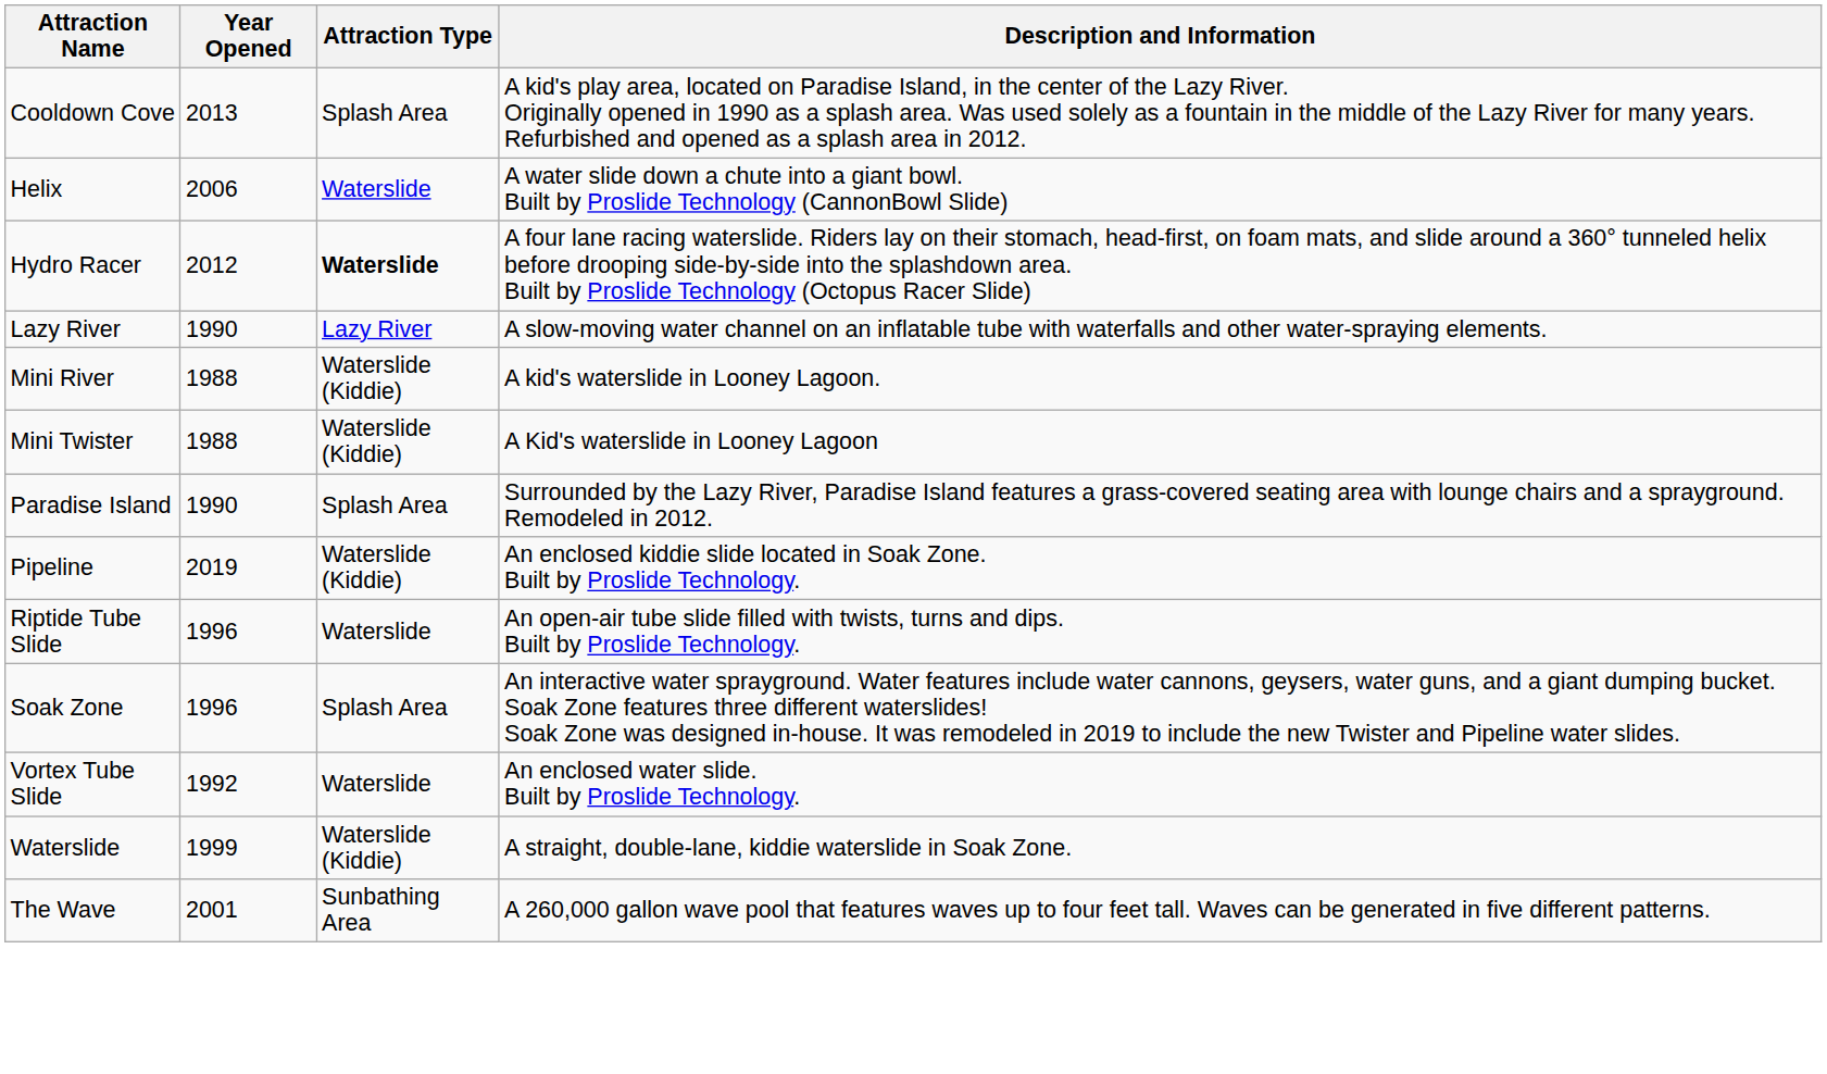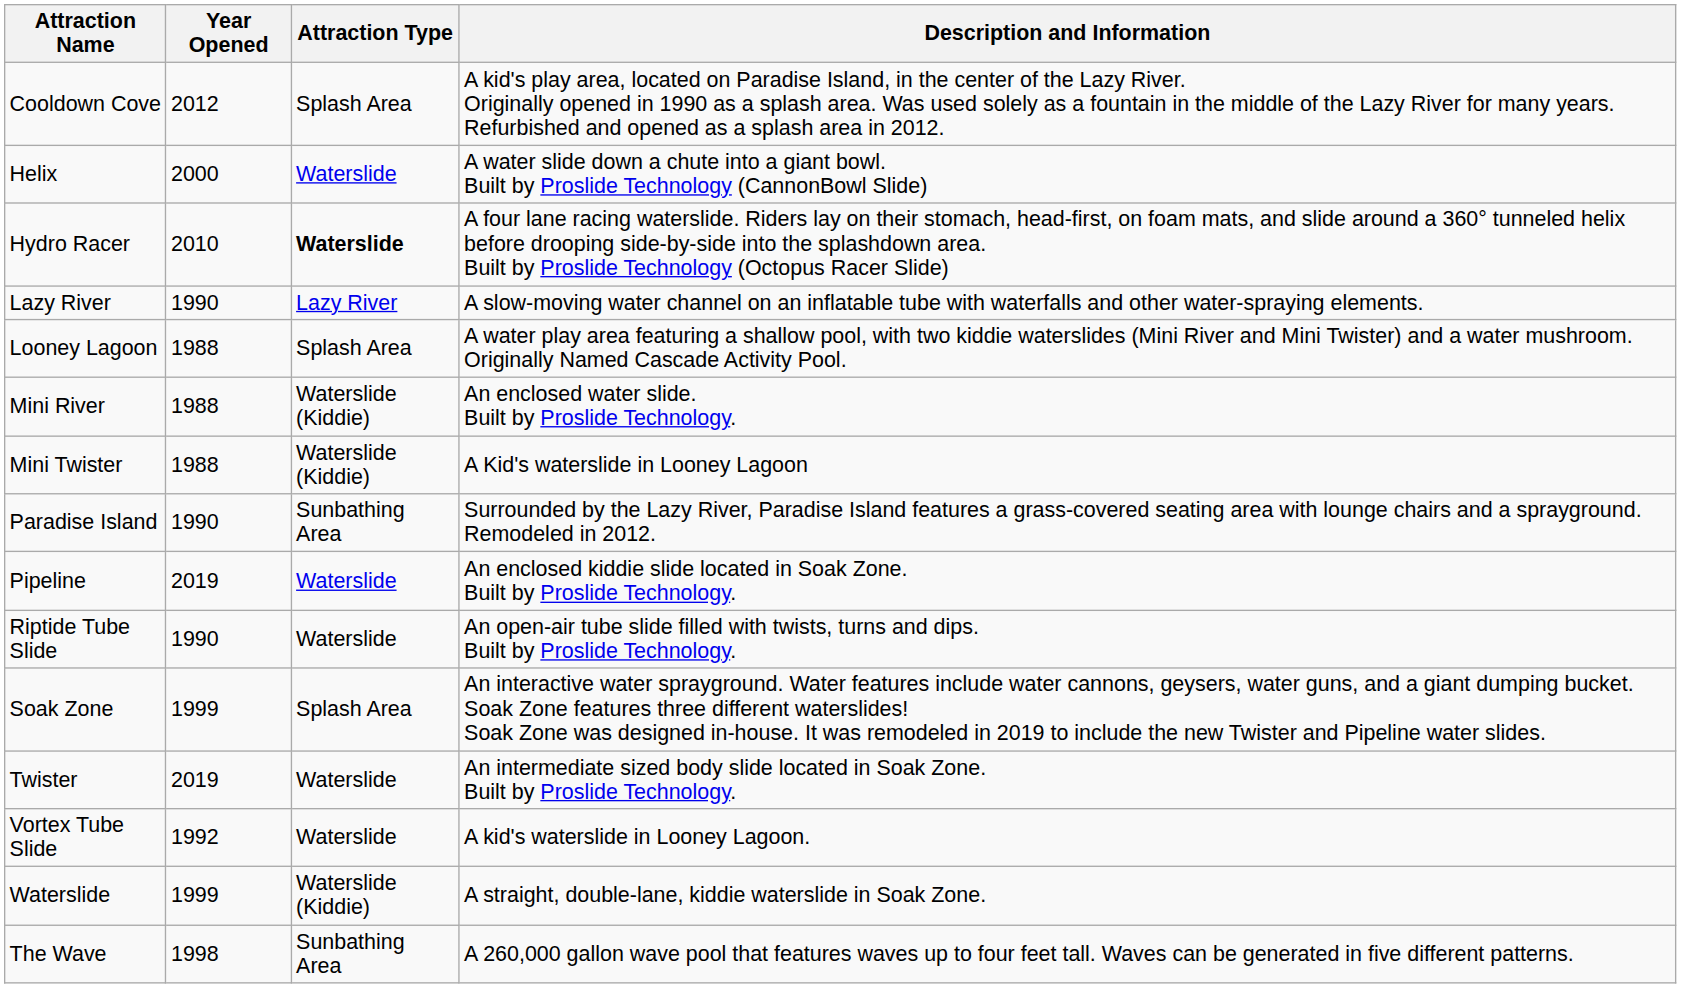 <table class="wikitable sortable mw-collapsible mw-collapsed">
 <tr>
 <th>Attraction Name</th>
 <th>Year Opened</th>
 <th>Attraction Type</th>
 <th>Description and Information</th>
 </tr>
 <tr>
 <td>Cooldown Cove</td>
-<td>2013</td>
+<td>2012</td>
 <td>Splash Area</td>
 <td>A kid's play area, located on Paradise Island, in the center of the Lazy River.<br>Originally opened in 1990 as a splash area.  Was used solely as a fountain in the middle of the Lazy River for many years.  Refurbished and opened as a splash area in 2012.</td>
 </tr>
 <tr>
 <td>Helix</td>
-<td>2006</td>
+<td>2000</td>
 <td><a href='#'>Waterslide</a></td>
 <td>A water slide down a chute into a giant bowl.<br>Built by <a href='#'>Proslide Technology</a> (CannonBowl Slide)</td>
 </tr>
 <tr>
 <td>Hydro Racer</td>
-<td>2012</td>
+<td>2010</td>
 <td><strong>Waterslide</strong></td>
 <td>A four lane racing waterslide.  Riders lay on their stomach, head-first, on foam mats, and slide around a 360° tunneled helix before drooping side-by-side into the splashdown area.<br>Built by <a href='#'>Proslide Technology</a> (Octopus Racer Slide)</td>
 </tr>
 <tr>
 <td>Lazy River</td>
 <td>1990</td>
 <td><a href='#'>Lazy River</a></td>
 <td>A slow-moving water channel on an inflatable tube with waterfalls and other water-spraying elements.</td>
 </tr>
 <tr>
+<td>Looney Lagoon</td>
+<td>1988</td>
+<td>Splash Area</td>
+<td>A water play area featuring a shallow pool, with two kiddie waterslides (Mini River and Mini Twister) and a water mushroom.<br>Originally Named Cascade Activity Pool.</td>
+</tr>
+<tr>
 <td>Mini River</td>
 <td>1988</td>
 <td>Waterslide (Kiddie)</td>
-<td>A kid's waterslide in Looney Lagoon.</td>
+<td>An enclosed water slide.<br>Built by <a href='#'>Proslide Technology</a>.</td>
 </tr>
 <tr>
 <td>Mini Twister</td>
 <td>1988</td>
 <td>Waterslide (Kiddie)</td>
 <td>A Kid's waterslide in Looney Lagoon</td>
 </tr>
 <tr>
 <td>Paradise Island</td>
 <td>1990</td>
-<td>Splash Area</td>
+<td>Sunbathing Area</td>
 <td>Surrounded by the Lazy River, Paradise Island features a grass-covered seating area with lounge chairs and a sprayground.<br>Remodeled in 2012.</td>
 </tr>
 <tr>
 <td>Pipeline</td>
 <td>2019</td>
-<td>Waterslide (Kiddie)</td>
+<td><a href='#'>Waterslide</a></td>
 <td>An enclosed kiddie slide located in Soak Zone.<br>Built by <a href='#'>Proslide Technology</a>.</td>
 </tr>
 <tr>
 <td>Riptide Tube Slide</td>
-<td>1996</td>
+<td>1990</td>
 <td>Waterslide</td>
 <td>An open-air tube slide filled with twists, turns and dips.<br>Built by <a href='#'>Proslide Technology</a>.</td>
 </tr>
 <tr>
 <td>Soak Zone</td>
-<td>1996</td>
+<td>1999</td>
 <td>Splash Area</td>
 <td>An interactive water sprayground.  Water features include water cannons, geysers, water guns, and a giant dumping bucket.  Soak Zone features three different waterslides!<br>Soak Zone was designed in-house.  It was remodeled in 2019 to include the new Twister and Pipeline water slides.</td>
+</tr>
+<tr>
+<td>Twister</td>
+<td>2019</td>
+<td>Waterslide</td>
+<td>An intermediate sized body slide located in Soak Zone.<br>Built by <a href='#'>Proslide Technology</a>.</td>
 </tr>
 <tr>
 <td>Vortex Tube Slide</td>
 <td>1992</td>
 <td>Waterslide</td>
-<td>An enclosed water slide.<br>Built by <a href='#'>Proslide Technology</a>.</td>
+<td>A kid's waterslide in Looney Lagoon.</td>
 </tr>
 <tr>
 <td>Waterslide</td>
 <td>1999</td>
 <td>Waterslide (Kiddie)</td>
 <td>A straight, double-lane, kiddie waterslide in Soak Zone.</td>
 </tr>
 <tr>
 <td>The Wave</td>
-<td>2001</td>
+<td>1998</td>
 <td>Sunbathing Area</td>
 <td>A 260,000 gallon wave pool that features waves up to four feet tall.  Waves can be generated in five different patterns.</td>
 </tr>
 </table>
